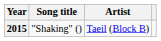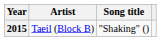 <table class="wikitable plainrowheaders">
 <tr>
 <th scope="col">Year</th>
+<th scope="col">Artist</th>
 <th scope="col">Song title</th>
-<th scope="col">Artist</th>
 <th scope="col" class="unsortable"></th>
 </tr>
 <tr>
 <th scope="row">2015</th>
+<td><a href='#'>Taeil</a> (<a href='#'>Block B</a>)</td>
 <td>"Shaking" ()</td>
-<td><a href='#'>Taeil</a> (<a href='#'>Block B</a>)</td>
 <td style="text-align:center"></td>
 </tr>
 </table>
